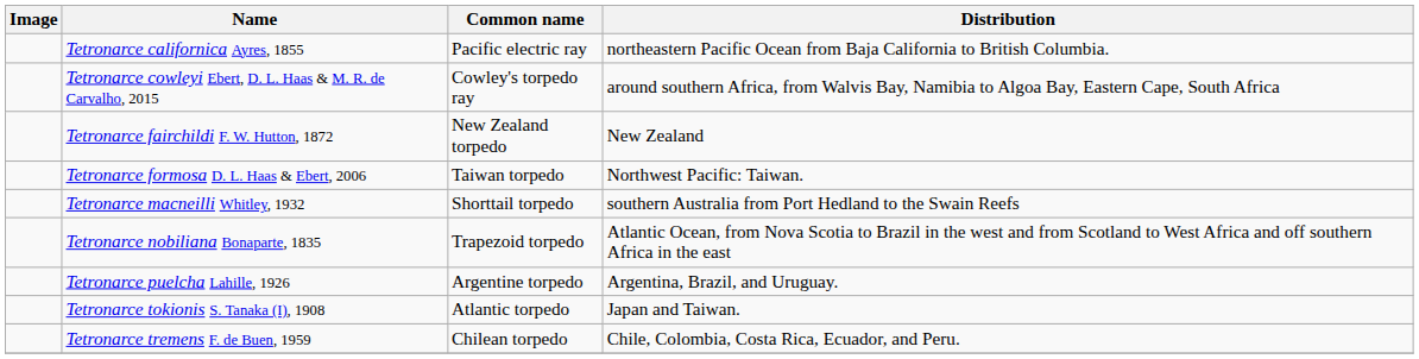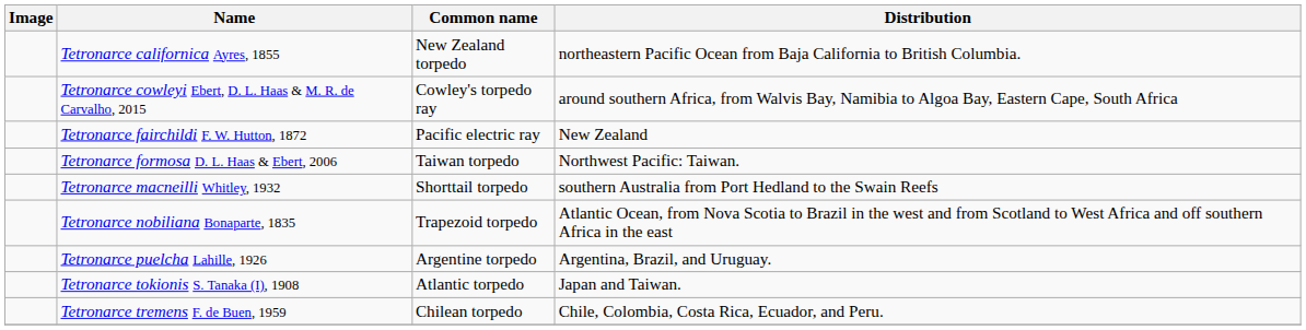 <table class="wikitable sortable">
 <tr>
 <th>Image</th>
 <th>Name</th>
 <th>Common name</th>
 <th>Distribution</th>
 </tr>
 <tr>
 <td></td>
 <td><em><a href='#'>Tetronarce californica</a></em> <small><a href='#'>Ayres</a>, 1855</small></td>
-<td>Pacific electric ray</td>
+<td>New Zealand torpedo</td>
 <td>northeastern Pacific Ocean from Baja California to British Columbia.</td>
 </tr>
 <tr>
 <td></td>
 <td><em><a href='#'>Tetronarce cowleyi</a></em> <small><a href='#'>Ebert</a>, <a href='#'>D. L. Haas</a> & <a href='#'>M. R. de Carvalho</a>, 2015</small> </td>
 <td>Cowley's torpedo ray</td>
 <td>around southern Africa, from Walvis Bay, Namibia to Algoa Bay, Eastern Cape, South Africa</td>
 </tr>
 <tr>
 <td></td>
 <td><em><a href='#'>Tetronarce fairchildi</a></em> <small><a href='#'>F. W. Hutton</a>, 1872</small></td>
-<td>New Zealand torpedo</td>
+<td>Pacific electric ray</td>
 <td>New Zealand</td>
 </tr>
 <tr>
 <td></td>
 <td><em><a href='#'>Tetronarce formosa</a></em> <small><a href='#'>D. L. Haas</a> & <a href='#'>Ebert</a>, 2006</small></td>
 <td>Taiwan torpedo</td>
 <td>Northwest Pacific: Taiwan.</td>
 </tr>
 <tr>
 <td></td>
 <td><em><a href='#'>Tetronarce macneilli</a></em> <small><a href='#'>Whitley</a>, 1932</small></td>
 <td>Shorttail torpedo</td>
 <td>southern Australia from Port Hedland to the Swain Reefs</td>
 </tr>
 <tr>
 <td></td>
 <td><em><a href='#'>Tetronarce nobiliana</a></em> <small><a href='#'>Bonaparte</a>, 1835</small></td>
 <td>Trapezoid torpedo</td>
 <td>Atlantic Ocean, from Nova Scotia to Brazil in the west and from Scotland to West Africa and off southern Africa in the east</td>
 </tr>
 <tr>
 <td></td>
 <td><em><a href='#'>Tetronarce puelcha</a></em> <small><a href='#'>Lahille</a>, 1926</small></td>
 <td>Argentine torpedo</td>
 <td>Argentina, Brazil, and Uruguay.</td>
 </tr>
 <tr>
 <td></td>
 <td><em><a href='#'>Tetronarce tokionis</a></em> <small><a href='#'>S. Tanaka (I)</a>, 1908</small></td>
 <td>Atlantic torpedo</td>
 <td>Japan and Taiwan.</td>
 </tr>
 <tr>
 <td></td>
 <td><em><a href='#'>Tetronarce tremens</a></em> <small><a href='#'>F. de Buen</a>, 1959</small></td>
 <td>Chilean torpedo</td>
 <td>Chile, Colombia, Costa Rica, Ecuador, and Peru.</td>
 </tr>
 <tr>
 </tr>
 </table>
